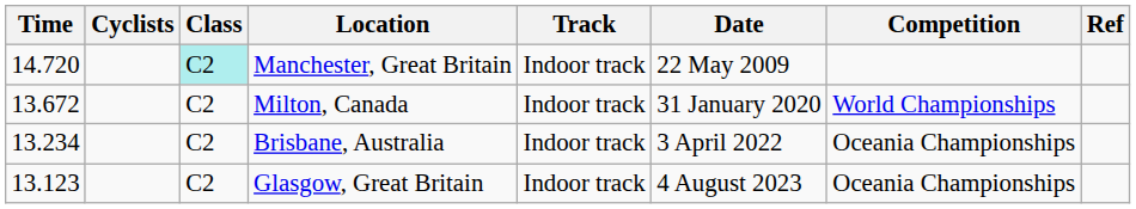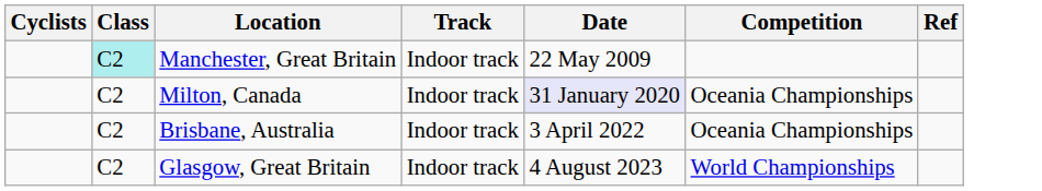 <table class="wikitable">
 <tr align="left">
-<th>Time</th>
 <th>Cyclists</th>
 <th>Class</th>
 <th>Location</th>
 <th>Track</th>
 <th>Date</th>
 <th>Competition</th>
 <th>Ref</th>
 </tr>
 <tr>
-<td>14.720</td>
 <td></td>
 <td style="background: paleturquoise;">C2</td>
 <td><a href='#'>Manchester</a>, Great Britain</td>
 <td>Indoor track</td>
 <td>22 May 2009</td>
 <td></td>
 <td></td>
 </tr>
 <tr>
-<td>13.672</td>
 <td></td>
 <td>C2</td>
 <td><a href='#'>Milton</a>, Canada</td>
 <td>Indoor track</td>
-<td>31 January 2020</td>
-<td><a href='#'>World Championships</a></td>
+<td style="background: lavender;">31 January 2020</td>
+<td>Oceania Championships</td>
 <td></td>
 </tr>
 <tr>
-<td>13.234</td>
 <td></td>
 <td>C2</td>
 <td><a href='#'>Brisbane</a>, Australia</td>
 <td>Indoor track</td>
 <td>3 April 2022</td>
 <td>Oceania Championships</td>
 <td></td>
 </tr>
 <tr>
-<td>13.123</td>
 <td></td>
 <td>C2</td>
 <td><a href='#'>Glasgow</a>, Great Britain</td>
 <td>Indoor track</td>
 <td>4 August 2023</td>
-<td>Oceania Championships</td>
+<td><a href='#'>World Championships</a></td>
 <td></td>
 </tr>
 </table>
